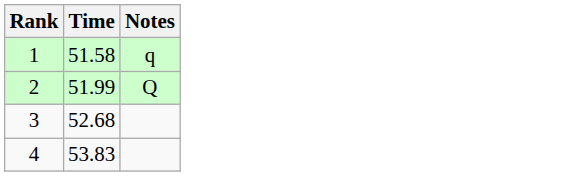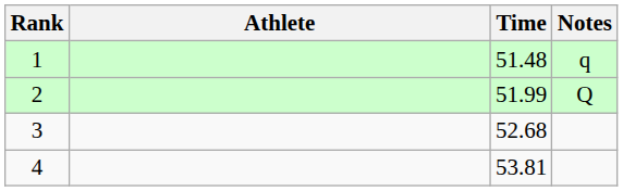 <table class="wikitable" style="text-align:center">
 <tr>
 <th>Rank</th>
+<th Style="width:18em">Athlete</th>
 <th>Time</th>
 <th>Notes</th>
 </tr>
 <tr style="background:#cfc">
 <td>1</td>
-<td>51.58</td>
+<td style="text-align:left"></td>
+<td>51.48</td>
 <td>q</td>
 </tr>
 <tr style="background:#cfc">
 <td>2</td>
+<td style="text-align:left"></td>
 <td>51.99</td>
 <td>Q</td>
 </tr>
 <tr>
 <td>3</td>
+<td style="text-align:left"></td>
 <td>52.68</td>
 <td></td>
 </tr>
 <tr>
 <td>4</td>
-<td>53.83</td>
+<td style="text-align:left"></td>
+<td>53.81</td>
 <td></td>
 </tr>
 </table>
